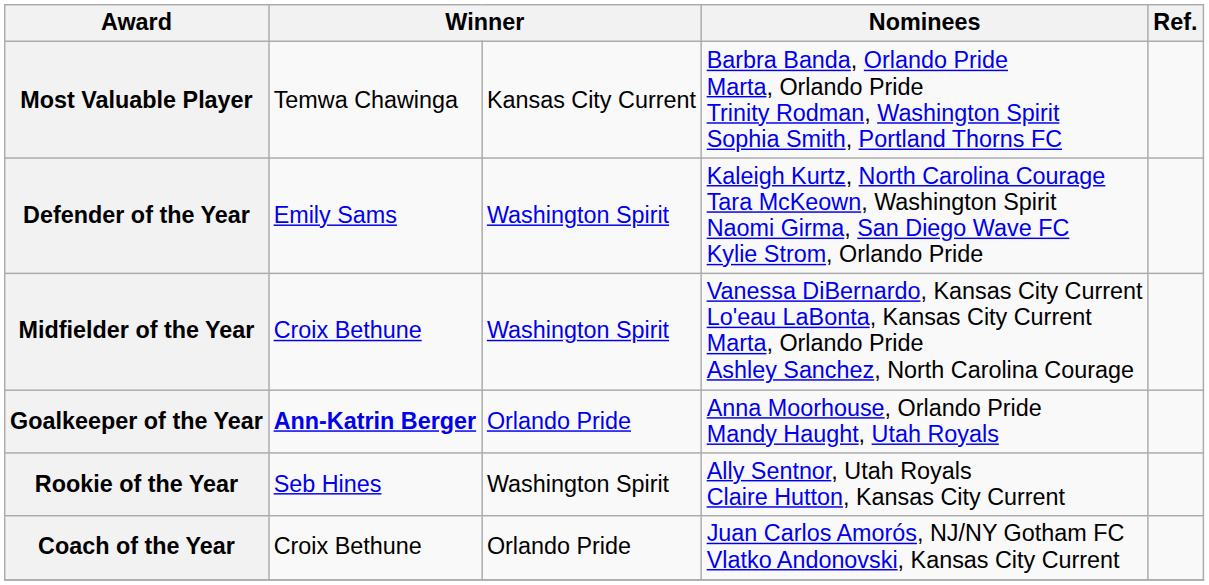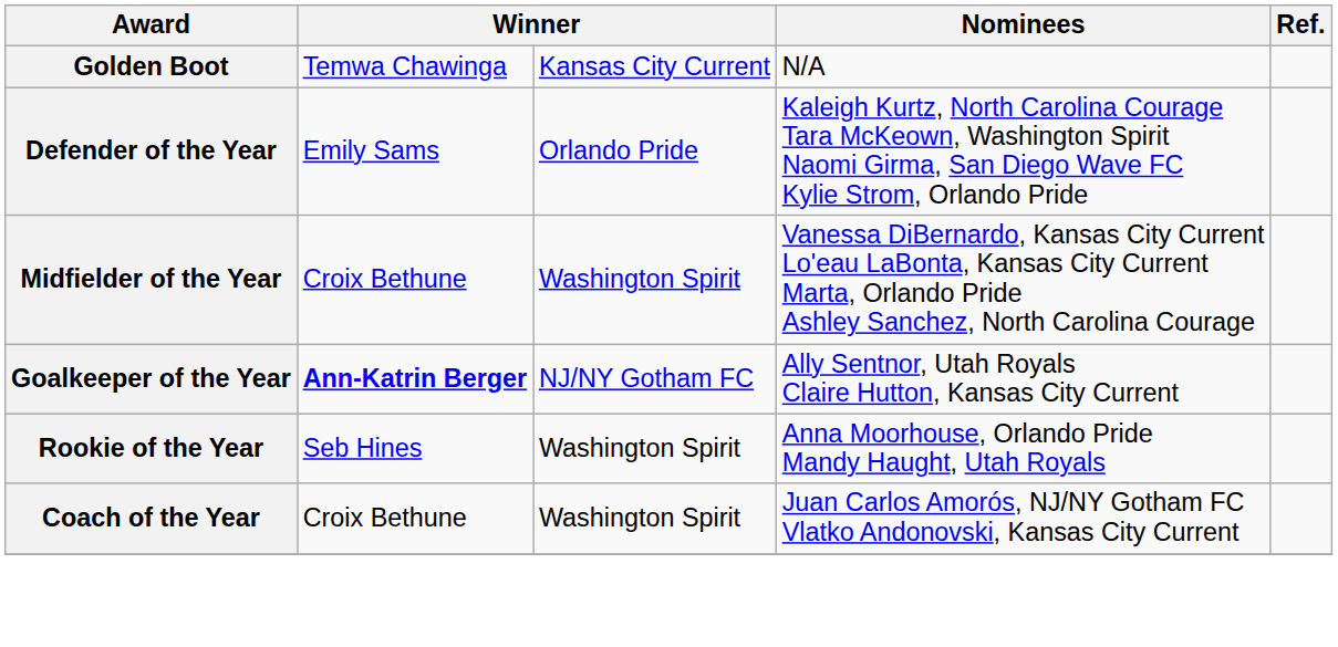 <table class="wikitable">
 <tr>
 <th scope=col>Award</th>
 <th scope=col colspan=2>Winner</th>
 <th scope=col>Nominees</th>
 <th scope=col>Ref.</th>
 </tr>
 <tr>
-<th>Most Valuable Player</th>
-<td> Temwa Chawinga</td>
-<td>Kansas City Current</td>
-<td> <a href='#'>Barbra Banda</a>, <a href='#'>Orlando Pride</a><br> <a href='#'>Marta</a>, Orlando Pride<br> <a href='#'>Trinity Rodman</a>, <a href='#'>Washington Spirit</a><br> <a href='#'>Sophia Smith</a>, <a href='#'>Portland Thorns FC</a></td>
+<th>Golden Boot</th>
+<td> <a href='#'>Temwa Chawinga</a></td>
+<td><a href='#'>Kansas City Current</a></td>
+<td>N/A</td>
 <td></td>
 </tr>
 <tr>
 <th>Defender of the Year</th>
 <td> <a href='#'>Emily Sams</a></td>
-<td><a href='#'>Washington Spirit</a></td>
+<td><a href='#'>Orlando Pride</a></td>
 <td> <a href='#'>Kaleigh Kurtz</a>, <a href='#'>North Carolina Courage</a><br>  <a href='#'>Tara McKeown</a>, Washington Spirit<br> <a href='#'>Naomi Girma</a>, <a href='#'>San Diego Wave FC</a><br> <a href='#'>Kylie Strom</a>, Orlando Pride</td>
 <td></td>
 </tr>
 <tr>
 <th>Midfielder of the Year</th>
 <td> <a href='#'>Croix Bethune</a></td>
 <td><a href='#'>Washington Spirit</a></td>
 <td> <a href='#'>Vanessa DiBernardo</a>, Kansas City Current<br>  <a href='#'>Lo'eau LaBonta</a>, Kansas City Current<br> <a href='#'>Marta</a>, Orlando Pride<br> <a href='#'>Ashley Sanchez</a>, North Carolina Courage</td>
 <td></td>
 </tr>
 <tr>
 <th>Goalkeeper of the Year</th>
 <td><strong> <a href='#'>Ann-Katrin Berger</a></strong></td>
-<td><a href='#'>Orlando Pride</a></td>
-<td> <a href='#'>Anna Moorhouse</a>, Orlando Pride<br> <a href='#'>Mandy Haught</a>, <a href='#'>Utah Royals</a></td>
+<td><a href='#'>NJ/NY Gotham FC</a></td>
+<td> <a href='#'>Ally Sentnor</a>, Utah Royals<br> <a href='#'>Claire Hutton</a>, Kansas City Current</td>
 <td></td>
 </tr>
 <tr>
 <th>Rookie of the Year</th>
 <td> <a href='#'>Seb Hines</a></td>
 <td>Washington Spirit</td>
-<td> <a href='#'>Ally Sentnor</a>, Utah Royals<br> <a href='#'>Claire Hutton</a>, Kansas City Current</td>
+<td> <a href='#'>Anna Moorhouse</a>, Orlando Pride<br> <a href='#'>Mandy Haught</a>, <a href='#'>Utah Royals</a></td>
 <td></td>
 </tr>
 <tr>
 <th>Coach of the Year</th>
 <td> Croix Bethune</td>
-<td>Orlando Pride</td>
+<td>Washington Spirit</td>
 <td> <a href='#'>Juan Carlos Amorós</a>, NJ/NY Gotham FC<br> <a href='#'>Vlatko Andonovski</a>, Kansas City Current</td>
 <td></td>
 </tr>
 <tr>
 </tr>
 </table>
